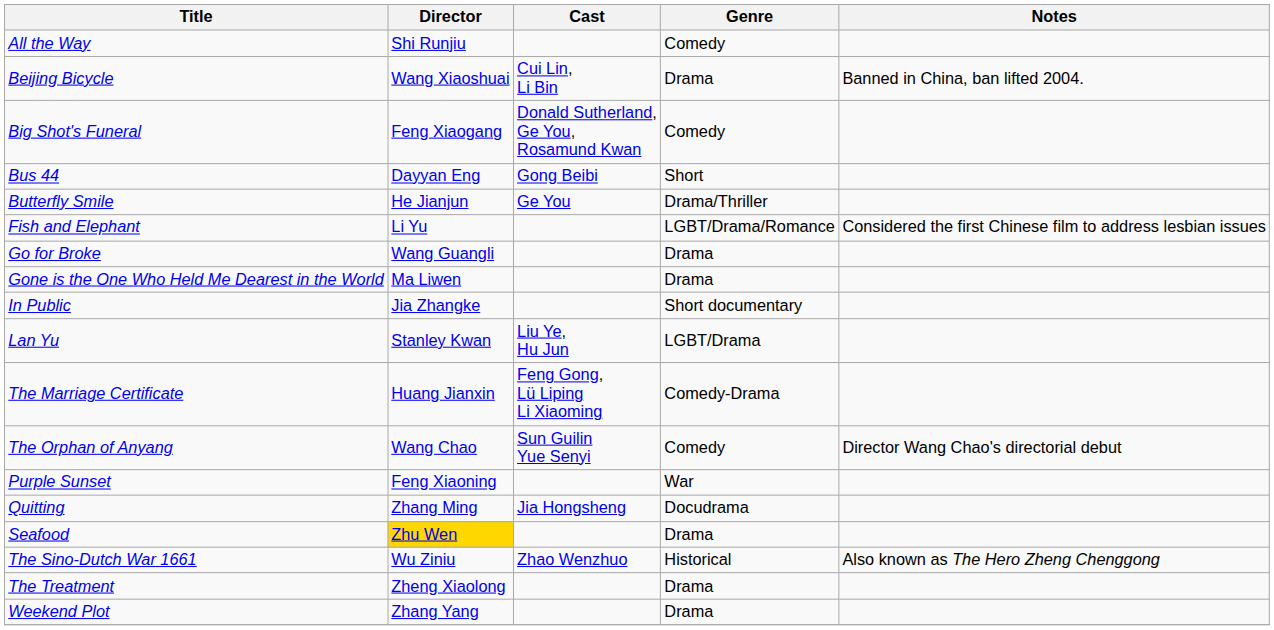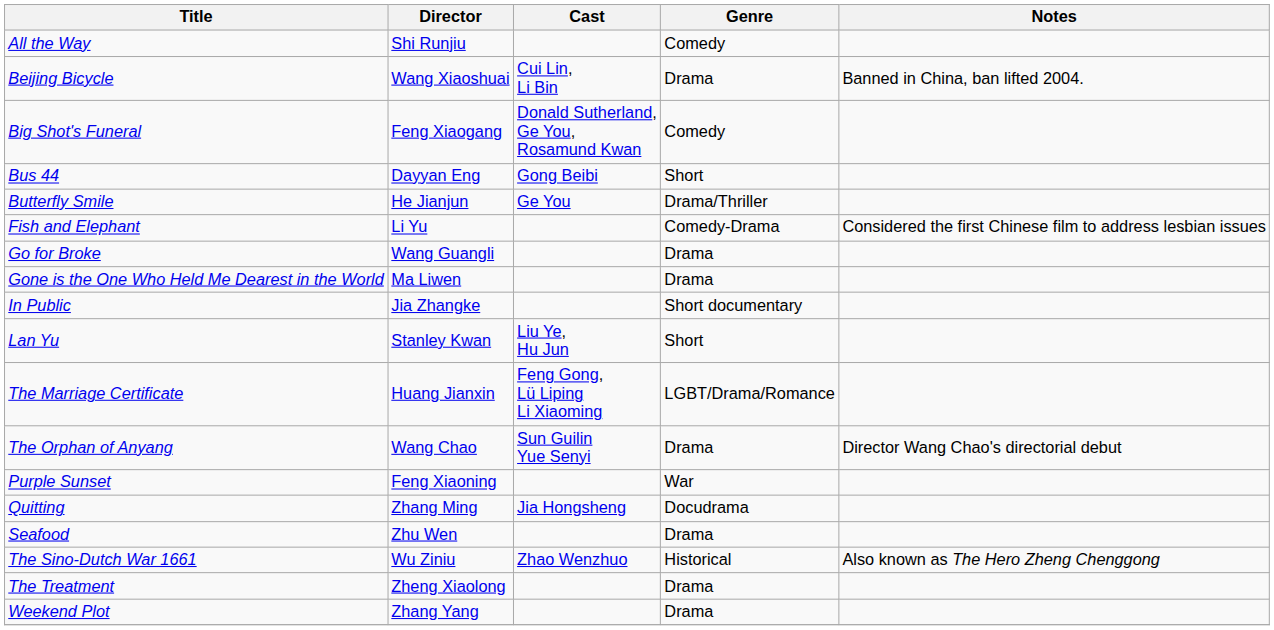 <table class="wikitable sortable">
 <tr>
 <th>Title</th>
 <th>Director</th>
 <th>Cast</th>
 <th>Genre</th>
 <th>Notes</th>
 </tr>
 <tr>
 <td><em><a href='#'>All the Way</a></em></td>
 <td><a href='#'>Shi Runjiu</a></td>
 <td></td>
 <td>Comedy</td>
 <td></td>
 </tr>
 <tr>
 <td><em><a href='#'>Beijing Bicycle</a></em></td>
 <td><a href='#'>Wang Xiaoshuai</a></td>
 <td><a href='#'>Cui Lin</a>,<br><a href='#'>Li Bin</a></td>
 <td>Drama</td>
 <td>Banned in China, ban lifted 2004.</td>
 </tr>
 <tr>
 <td><em><a href='#'>Big Shot's Funeral</a></em></td>
 <td><a href='#'>Feng Xiaogang</a></td>
 <td><a href='#'>Donald Sutherland</a>,<br><a href='#'>Ge You</a>,<br><a href='#'>Rosamund Kwan</a></td>
 <td>Comedy</td>
 <td></td>
 </tr>
 <tr>
 <td><em><a href='#'>Bus 44</a></em></td>
 <td><a href='#'>Dayyan Eng</a></td>
 <td><a href='#'>Gong Beibi</a></td>
 <td>Short</td>
 <td></td>
 </tr>
 <tr>
 <td><em><a href='#'>Butterfly Smile</a></em></td>
 <td><a href='#'>He Jianjun</a></td>
 <td><a href='#'>Ge You</a></td>
 <td>Drama/Thriller</td>
 <td></td>
 </tr>
 <tr>
 <td><em><a href='#'>Fish and Elephant</a></em></td>
 <td><a href='#'>Li Yu</a></td>
 <td></td>
-<td>LGBT/Drama/Romance</td>
+<td>Comedy-Drama</td>
 <td>Considered the first Chinese film to address lesbian issues</td>
 </tr>
 <tr>
 <td><em><a href='#'>Go for Broke</a></em></td>
 <td><a href='#'>Wang Guangli</a></td>
 <td></td>
 <td>Drama</td>
 <td></td>
 </tr>
 <tr>
 <td><em><a href='#'>Gone is the One Who Held Me Dearest in the World</a></em></td>
 <td><a href='#'>Ma Liwen</a></td>
 <td></td>
 <td>Drama</td>
 <td></td>
 </tr>
 <tr>
 <td><em><a href='#'>In Public</a></em></td>
 <td><a href='#'>Jia Zhangke</a></td>
 <td></td>
 <td>Short documentary</td>
 <td></td>
 </tr>
 <tr>
 <td><em><a href='#'>Lan Yu</a></em></td>
 <td><a href='#'>Stanley Kwan</a></td>
 <td><a href='#'>Liu Ye</a>,<br><a href='#'>Hu Jun</a></td>
-<td>LGBT/Drama</td>
+<td>Short</td>
 <td></td>
 </tr>
 <tr>
 <td><em><a href='#'>The Marriage Certificate</a></em></td>
 <td><a href='#'>Huang Jianxin</a></td>
 <td><a href='#'>Feng Gong</a>,<br><a href='#'>Lü Liping</a><br><a href='#'>Li Xiaoming</a></td>
-<td>Comedy-Drama</td>
+<td>LGBT/Drama/Romance</td>
 <td></td>
 </tr>
 <tr>
 <td><em><a href='#'>The Orphan of Anyang</a></em></td>
 <td><a href='#'>Wang Chao</a></td>
 <td><a href='#'>Sun Guilin</a><br><a href='#'>Yue Senyi</a></td>
-<td>Comedy</td>
+<td>Drama</td>
 <td>Director Wang Chao's directorial debut</td>
 </tr>
 <tr>
 <td><em><a href='#'>Purple Sunset</a></em></td>
 <td><a href='#'>Feng Xiaoning</a></td>
 <td></td>
 <td>War</td>
 <td></td>
 </tr>
 <tr>
 <td><em><a href='#'>Quitting</a></em></td>
 <td><a href='#'>Zhang Ming</a></td>
 <td><a href='#'>Jia Hongsheng</a></td>
 <td>Docudrama</td>
 <td></td>
 </tr>
 <tr>
 <td><em><a href='#'>Seafood</a></em></td>
-<td style="background: gold;"><a href='#'>Zhu Wen</a></td>
+<td><a href='#'>Zhu Wen</a></td>
 <td></td>
 <td>Drama</td>
 <td></td>
 </tr>
 <tr>
 <td><em><a href='#'>The Sino-Dutch War 1661</a></em></td>
 <td><a href='#'>Wu Ziniu</a></td>
 <td><a href='#'>Zhao Wenzhuo</a></td>
 <td>Historical</td>
 <td>Also known as <em>The Hero Zheng Chenggong</em></td>
 </tr>
 <tr>
 <td><em><a href='#'>The Treatment</a></em></td>
 <td><a href='#'>Zheng Xiaolong</a></td>
 <td></td>
 <td>Drama</td>
 <td></td>
 </tr>
 <tr>
 <td><em><a href='#'>Weekend Plot</a></em></td>
 <td><a href='#'>Zhang Yang</a></td>
 <td></td>
 <td>Drama</td>
 <td></td>
 </tr>
 <tr>
 </tr>
 </table>
